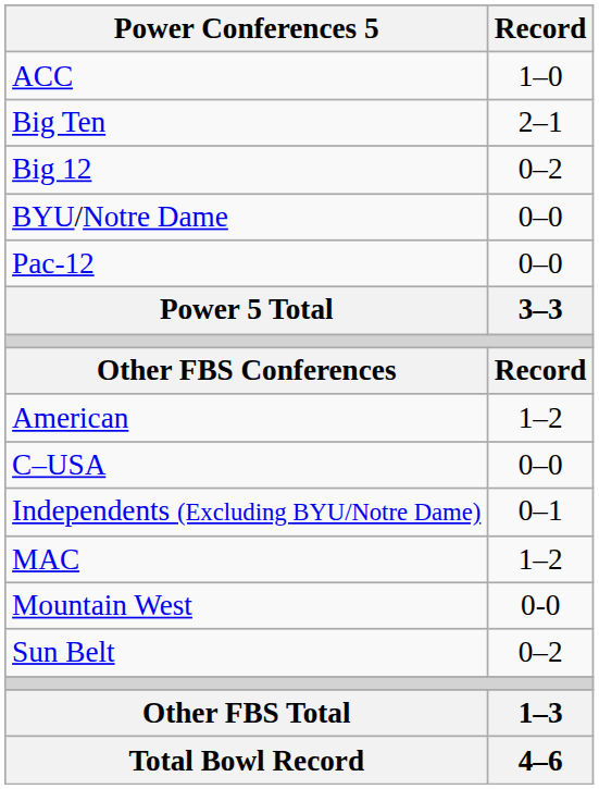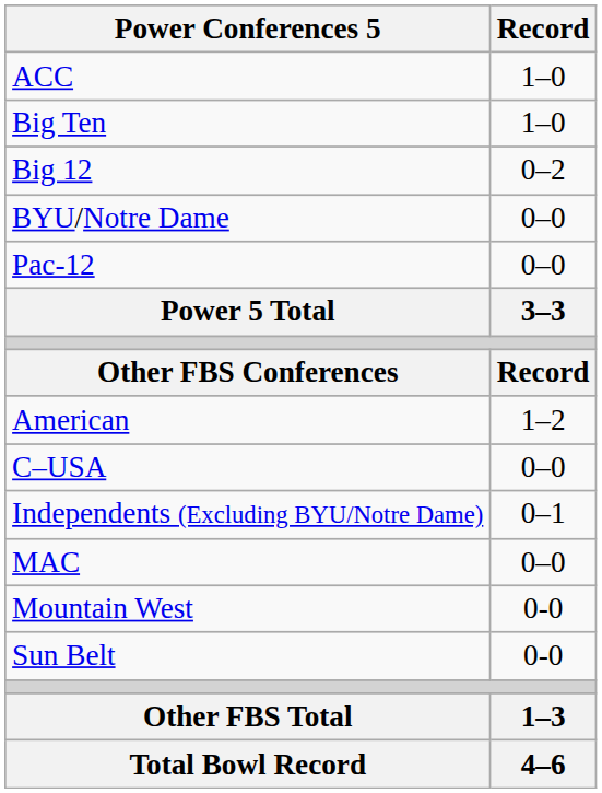 <table class="wikitable">
 <tr>
 <th>Power Conferences 5</th>
 <th>Record</th>
 </tr>
 <tr>
 <td><a href='#'>ACC</a></td>
 <td align=center>1–0</td>
 </tr>
 <tr>
 <td><a href='#'>Big Ten</a></td>
-<td align=center>2–1</td>
+<td align=center>1–0</td>
 </tr>
 <tr>
 <td><a href='#'>Big 12</a></td>
 <td align=center>0–2</td>
 </tr>
 <tr>
 <td><a href='#'>BYU</a>/<a href='#'>Notre Dame</a></td>
 <td align=center>0–0</td>
 </tr>
 <tr>
 <td><a href='#'>Pac-12</a></td>
 <td align=center>0–0</td>
 </tr>
 <tr>
 <th>Power 5 Total</th>
 <th>3–3</th>
 </tr>
 <tr>
 <th colspan="2" style="background:lightgrey;"></th>
 </tr>
 <tr>
 <th>Other FBS Conferences</th>
 <th>Record</th>
 </tr>
 <tr>
 <td><a href='#'>American</a></td>
 <td align=center>1–2</td>
 </tr>
 <tr>
 <td><a href='#'>C–USA</a></td>
 <td align=center>0–0</td>
 </tr>
 <tr>
 <td><a href='#'>Independents <small>(Excluding BYU/Notre Dame)</small></a></td>
 <td align=center>0–1</td>
 </tr>
 <tr>
 <td><a href='#'>MAC</a></td>
-<td align=center>1–2</td>
+<td align=center>0–0</td>
 </tr>
 <tr>
 <td><a href='#'>Mountain West</a></td>
 <td align=center>0-0</td>
 </tr>
 <tr>
 <td><a href='#'>Sun Belt</a></td>
-<td align=center>0–2</td>
+<td align=center>0-0</td>
 </tr>
 <tr>
 <th colspan="2" style="background:lightgrey;"></th>
 </tr>
 <tr>
 <th>Other FBS Total</th>
 <th>1–3</th>
 </tr>
 <tr>
 <th>Total Bowl Record</th>
 <th>4–6</th>
 </tr>
 </table>
